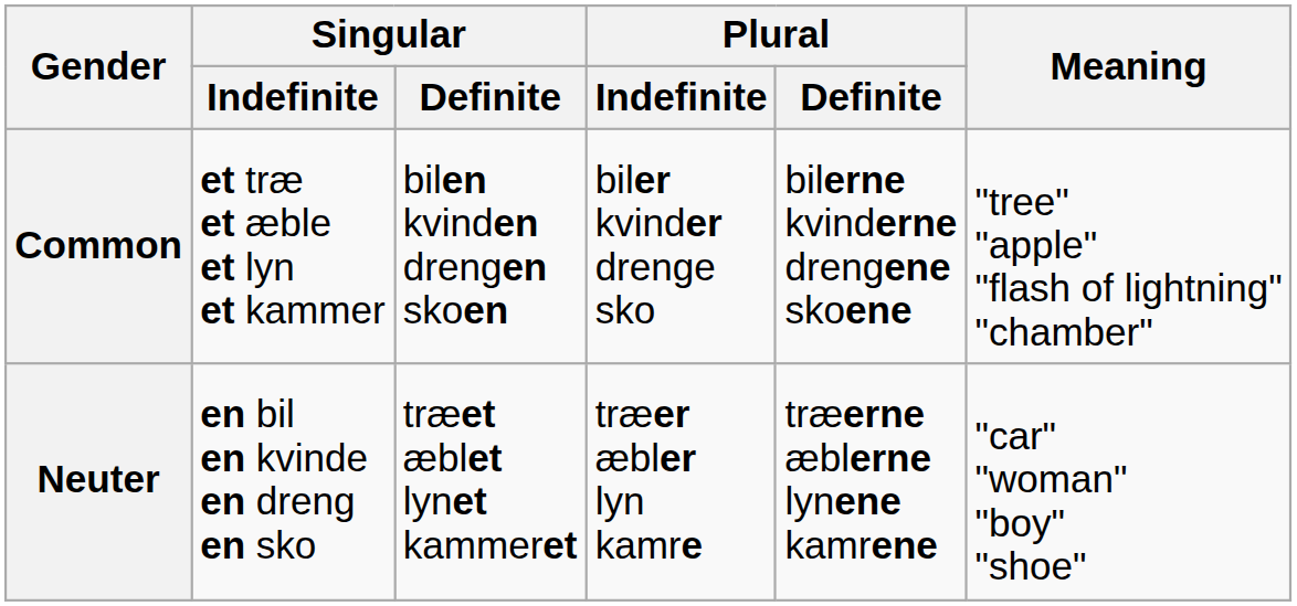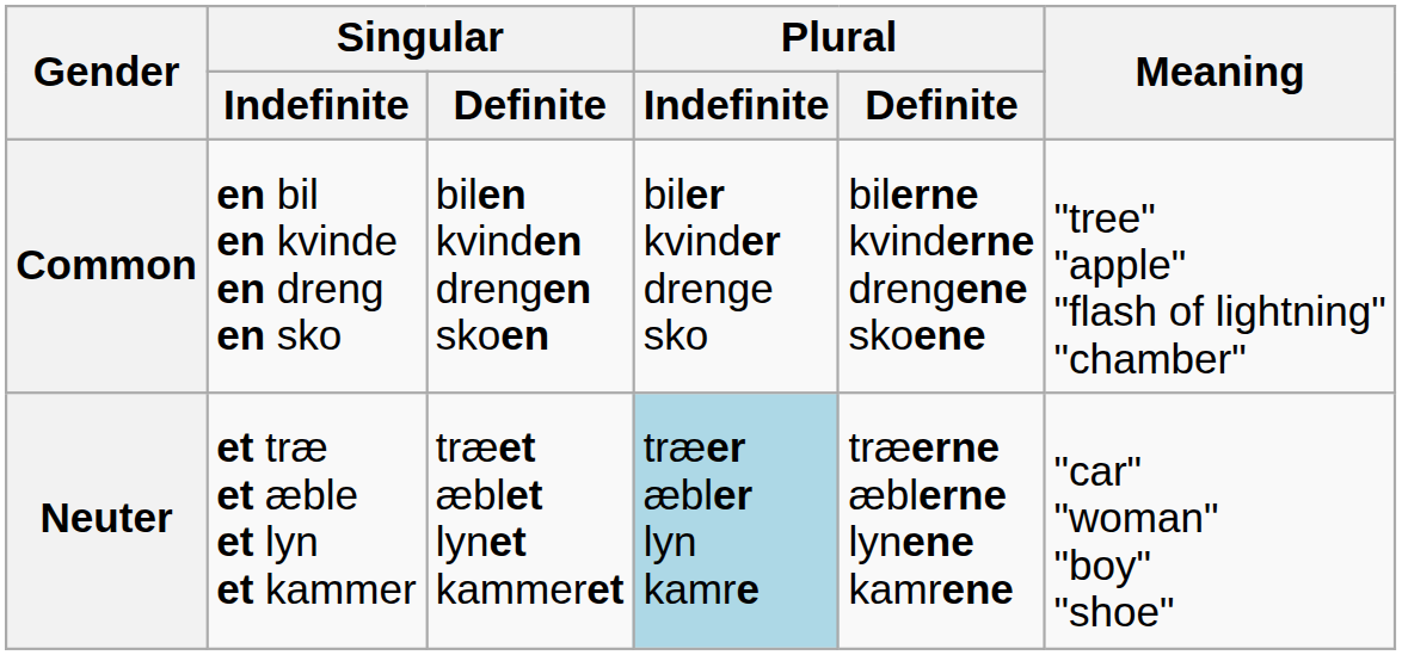 <table class="wikitable">
 <tr>
 <th rowspan="2">Gender</th>
 <th colspan="2">Singular</th>
 <th colspan="2">Plural</th>
 <th rowspan=2>Meaning</th>
 </tr>
 <tr>
 <th>Indefinite</th>
 <th>Definite</th>
 <th>Indefinite</th>
 <th>Definite</th>
 </tr>
 <tr>
 <th>Common</th>
-<td><strong>et</strong> træ<br><strong>et</strong> æble<br> <strong>et</strong> lyn<br> <strong>et</strong> kammer</td>
+<td><strong>en</strong> bil<br><strong>en</strong> kvinde<br><strong>en</strong> dreng<br><strong>en</strong> sko</td>
 <td>bil<strong>en</strong><br>kvind<strong>en</strong><br>dreng<strong>en</strong><br>sko<strong>en</strong></td>
 <td>bil<strong>er</strong><br>kvind<strong>er</strong><br>drenge<br>sko</td>
 <td>bil<strong>erne</strong><br>kvind<strong>erne</strong><br>dreng<strong>ene</strong><br>sko<strong>ene</strong></td>
 <td><br>"tree"<br>"apple"<br>"flash of lightning" <br>"chamber"</td>
 </tr>
 <tr>
 <th>Neuter</th>
-<td><strong>en</strong> bil<br><strong>en</strong> kvinde<br><strong>en</strong> dreng<br><strong>en</strong> sko</td>
+<td><strong>et</strong> træ<br><strong>et</strong> æble<br> <strong>et</strong> lyn<br> <strong>et</strong> kammer</td>
 <td>træ<strong>et</strong><br>æbl<strong>et</strong><br>lyn<strong>et</strong><br>kammer<strong>et</strong></td>
-<td>træ<strong>er</strong><br>æbl<strong>er</strong><br>lyn<br>kamr<strong>e</strong></td>
+<td style="background: lightblue;">træ<strong>er</strong><br>æbl<strong>er</strong><br>lyn<br>kamr<strong>e</strong></td>
 <td>træ<strong>erne</strong><br>æbl<strong>erne</strong><br>lyn<strong>ene</strong><br>kamr<strong>ene</strong></td>
 <td><br>"car"<br>"woman"<br>"boy"<br>"shoe"</td>
 </tr>
 </table>
